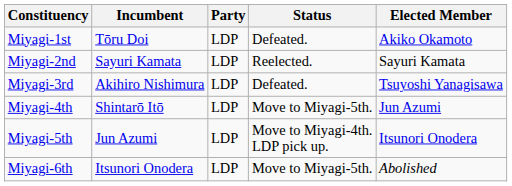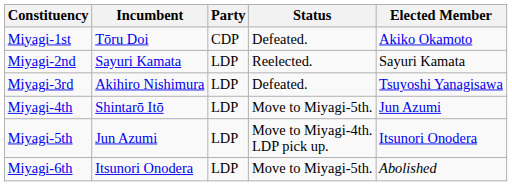 <table class="wikitable">
 <tr>
 <th>Constituency</th>
 <th>Incumbent</th>
 <th>Party</th>
 <th>Status</th>
 <th>Elected Member</th>
 </tr>
 <tr>
 <td><a href='#'>Miyagi-1st</a></td>
 <td><a href='#'>Tōru Doi</a></td>
-<td>LDP</td>
+<td>CDP</td>
 <td>Defeated.</td>
 <td><a href='#'>Akiko Okamoto</a></td>
 </tr>
 <tr>
 <td><a href='#'>Miyagi-2nd</a></td>
 <td><a href='#'>Sayuri Kamata</a></td>
 <td>LDP</td>
 <td>Reelected.</td>
 <td>Sayuri Kamata</td>
 </tr>
 <tr>
 <td><a href='#'>Miyagi-3rd</a></td>
 <td><a href='#'>Akihiro Nishimura</a></td>
 <td>LDP</td>
 <td>Defeated.</td>
 <td><a href='#'>Tsuyoshi Yanagisawa</a></td>
 </tr>
 <tr>
 <td><a href='#'>Miyagi-4th</a></td>
 <td><a href='#'>Shintarō Itō</a></td>
 <td>LDP</td>
 <td>Move to Miyagi-5th.</td>
 <td><a href='#'>Jun Azumi</a></td>
 </tr>
 <tr>
 <td><a href='#'>Miyagi-5th</a></td>
 <td><a href='#'>Jun Azumi</a></td>
 <td>LDP</td>
 <td>Move to Miyagi-4th.<br>LDP pick up.</td>
 <td><a href='#'>Itsunori Onodera</a></td>
 </tr>
 <tr>
 <td><a href='#'>Miyagi-6th</a></td>
 <td><a href='#'>Itsunori Onodera</a></td>
 <td>LDP</td>
 <td>Move to Miyagi-5th.</td>
 <td><em>Abolished</em></td>
 </tr>
 </table>
